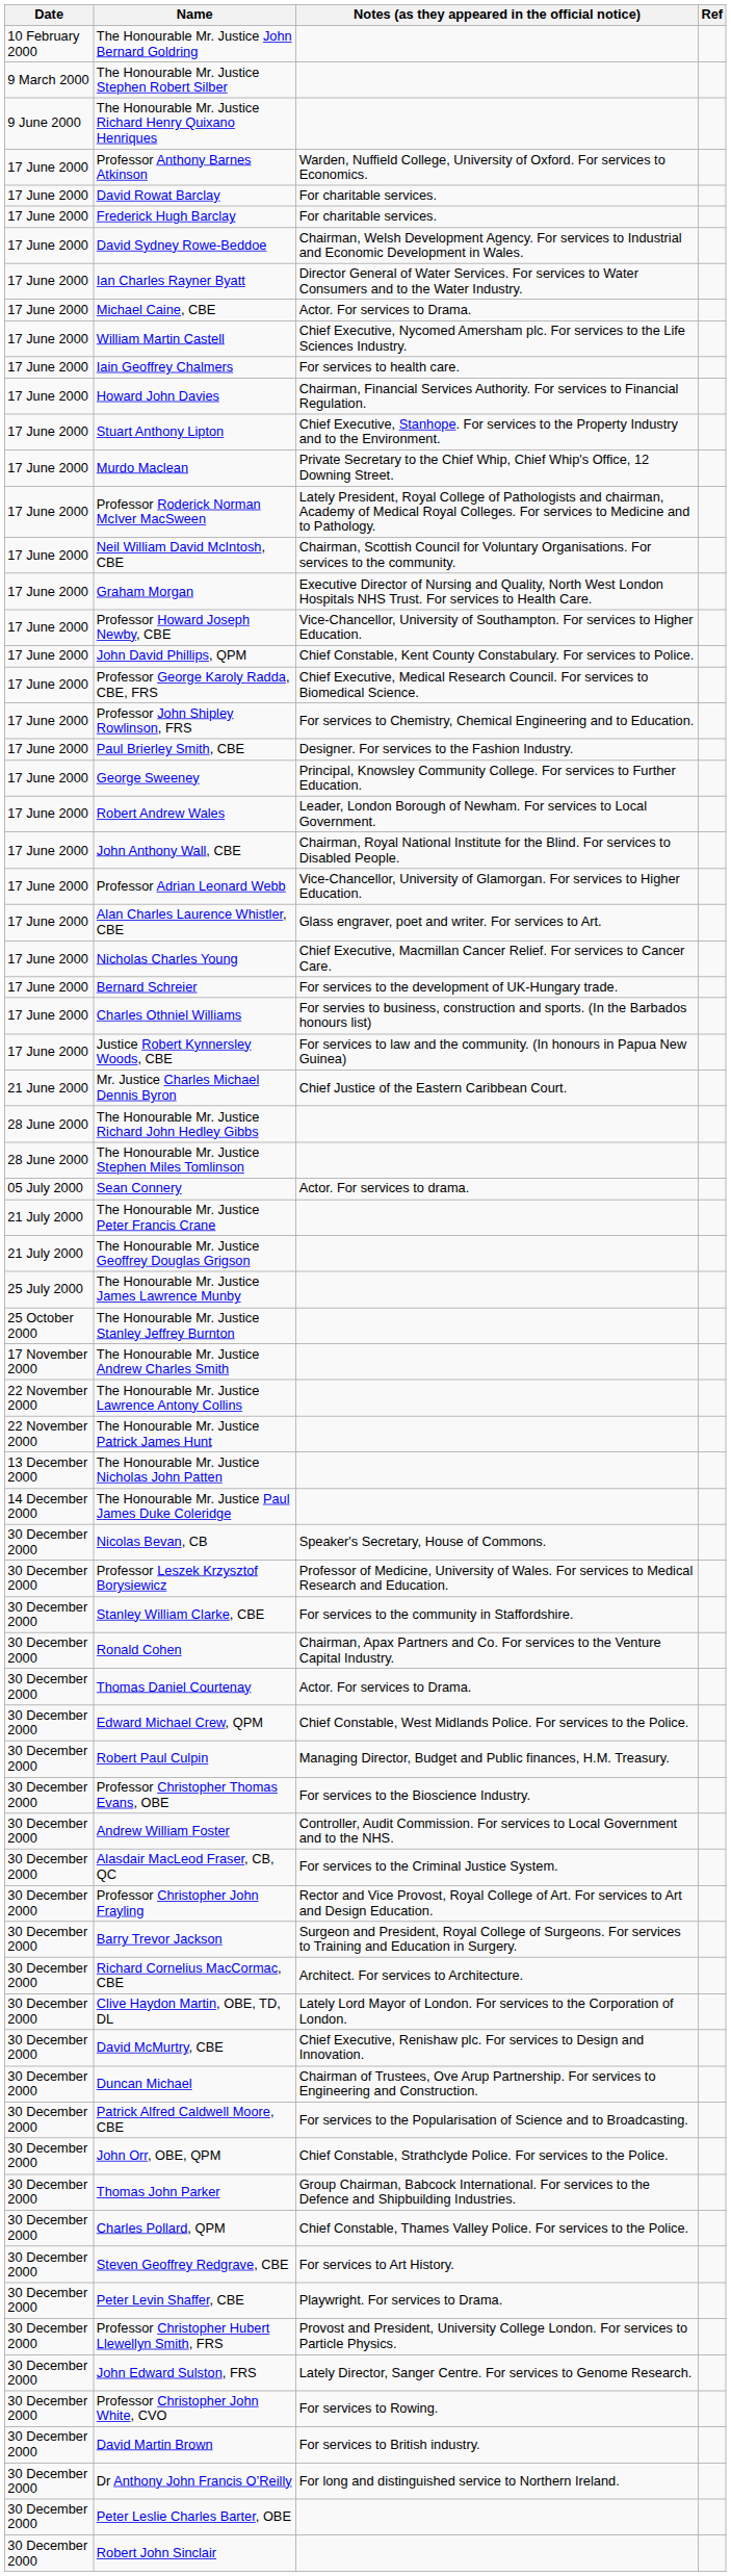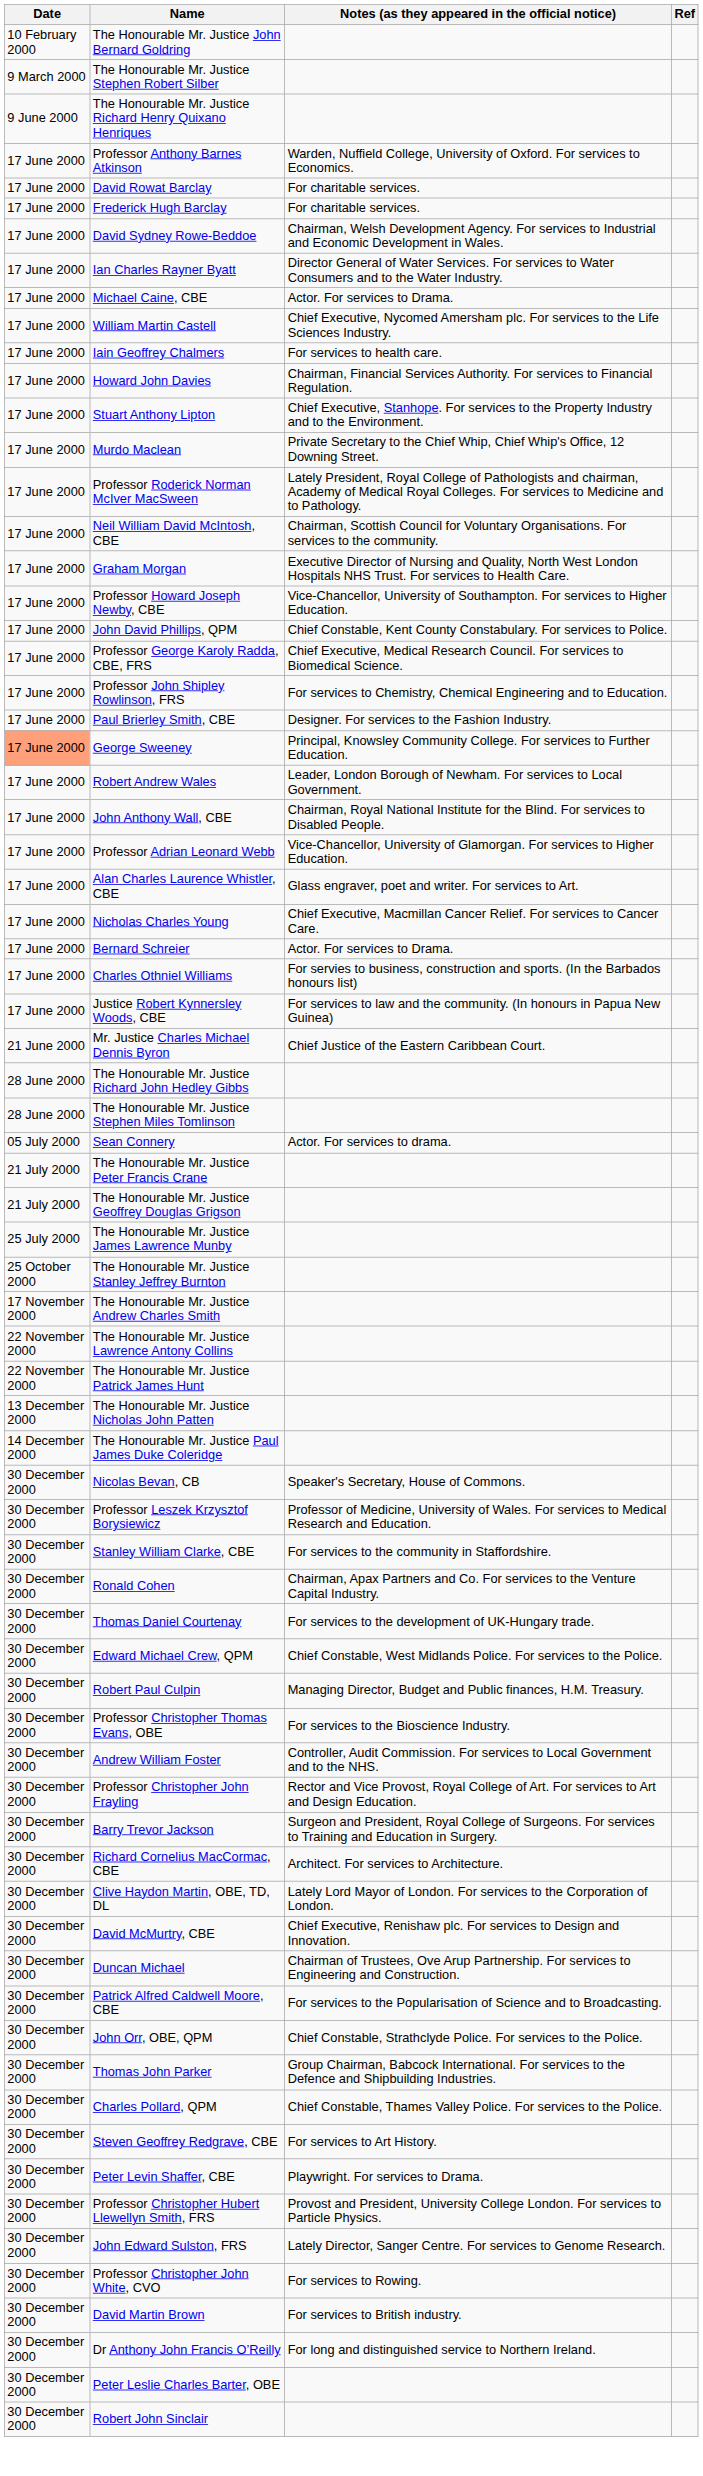 <table class="wikitable">
 <tr>
 <th>Date</th>
 <th>Name</th>
 <th>Notes (as they appeared in the official notice)</th>
 <th>Ref</th>
 </tr>
 <tr>
 <td>10 February 2000</td>
 <td>The Honourable Mr. Justice <a href='#'>John Bernard Goldring</a></td>
 <td></td>
 <td></td>
 </tr>
 <tr>
 <td>9 March 2000</td>
 <td>The Honourable Mr. Justice <a href='#'>Stephen Robert Silber</a></td>
 <td></td>
 <td></td>
 </tr>
 <tr>
 <td>9 June 2000</td>
 <td>The Honourable Mr. Justice <a href='#'>Richard Henry Quixano Henriques</a></td>
 <td></td>
 <td></td>
 </tr>
 <tr>
 <td>17 June 2000</td>
 <td>Professor <a href='#'>Anthony Barnes Atkinson</a></td>
 <td>Warden, Nuffield College, University of Oxford. For services to  Economics.</td>
 <td></td>
 </tr>
 <tr>
 <td>17 June 2000</td>
 <td><a href='#'>David Rowat Barclay</a></td>
 <td>For charitable services.</td>
 <td></td>
 </tr>
 <tr>
 <td>17 June 2000</td>
 <td><a href='#'>Frederick Hugh Barclay</a></td>
 <td>For charitable services.</td>
 <td></td>
 </tr>
 <tr>
 <td>17 June 2000</td>
 <td><a href='#'>David Sydney Rowe-Beddoe</a></td>
 <td>Chairman, Welsh Development Agency. For services to Industrial and  Economic Development in Wales.</td>
 <td></td>
 </tr>
 <tr>
 <td>17 June 2000</td>
 <td><a href='#'>Ian Charles Rayner Byatt</a></td>
 <td>Director General of Water Services. For services to Water Consumers  and to the Water Industry.</td>
 <td></td>
 </tr>
 <tr>
 <td>17 June 2000</td>
 <td><a href='#'>Michael Caine</a>, CBE</td>
 <td>Actor. For services to Drama.</td>
 <td></td>
 </tr>
 <tr>
 <td>17 June 2000</td>
 <td><a href='#'>William Martin Castell</a></td>
 <td>Chief Executive, Nycomed Amersham plc. For services to the Life  Sciences Industry.</td>
 <td></td>
 </tr>
 <tr>
 <td>17 June 2000</td>
 <td><a href='#'>Iain Geoffrey Chalmers</a></td>
 <td>For services to health care.</td>
 <td></td>
 </tr>
 <tr>
 <td>17 June 2000</td>
 <td><a href='#'>Howard John Davies</a></td>
 <td>Chairman, Financial Services Authority. For services to Financial  Regulation.</td>
 <td></td>
 </tr>
 <tr>
 <td>17 June 2000</td>
 <td><a href='#'>Stuart Anthony Lipton</a></td>
 <td>Chief Executive, <a href='#'>Stanhope</a>. For services to the Property Industry and  to the Environment.</td>
 <td></td>
 </tr>
 <tr>
 <td>17 June 2000</td>
 <td><a href='#'>Murdo Maclean</a></td>
 <td>Private Secretary to the Chief Whip, Chief Whip's Office, 12  Downing Street.</td>
 <td></td>
 </tr>
 <tr>
 <td>17 June 2000</td>
 <td>Professor <a href='#'>Roderick Norman McIver MacSween</a></td>
 <td>Lately President, Royal College of Pathologists and  chairman, Academy of Medical Royal Colleges. For services to Medicine  and to Pathology.</td>
 <td></td>
 </tr>
 <tr>
 <td>17 June 2000</td>
 <td><a href='#'>Neil William David McIntosh</a>, CBE</td>
 <td>Chairman, Scottish Council for Voluntary Organisations. For services  to the community.</td>
 <td></td>
 </tr>
 <tr>
 <td>17 June 2000</td>
 <td><a href='#'>Graham Morgan</a></td>
 <td>Executive Director of Nursing and Quality, North West London  Hospitals NHS Trust. For services to Health Care.</td>
 <td></td>
 </tr>
 <tr>
 <td>17 June 2000</td>
 <td>Professor <a href='#'>Howard Joseph Newby</a>, CBE</td>
 <td>Vice-Chancellor, University of Southampton. For services to Higher  Education.</td>
 <td></td>
 </tr>
 <tr>
 <td>17 June 2000</td>
 <td><a href='#'>John David Phillips</a>, QPM</td>
 <td>Chief Constable, Kent County Constabulary. For services to Police.</td>
 <td></td>
 </tr>
 <tr>
 <td>17 June 2000</td>
 <td>Professor <a href='#'>George Karoly Radda</a>, CBE, FRS</td>
 <td>Chief Executive, Medical Research Council. For services to  Biomedical Science.</td>
 <td></td>
 </tr>
 <tr>
 <td>17 June 2000</td>
 <td>Professor <a href='#'>John Shipley Rowlinson</a>, FRS</td>
 <td>For services to Chemistry, Chemical Engineering and to Education.</td>
 <td></td>
 </tr>
 <tr>
 <td>17 June 2000</td>
 <td><a href='#'>Paul Brierley Smith</a>, CBE</td>
 <td>Designer. For services to the Fashion Industry.</td>
 <td></td>
 </tr>
 <tr>
-<td>17 June 2000</td>
+<td style="background: lightsalmon;">17 June 2000</td>
 <td><a href='#'>George Sweeney</a></td>
 <td>Principal, Knowsley Community College. For services to Further  Education.</td>
 <td></td>
 </tr>
 <tr>
 <td>17 June 2000</td>
 <td><a href='#'>Robert Andrew Wales</a></td>
 <td>Leader, London Borough of Newham. For services to Local Government.</td>
 <td></td>
 </tr>
 <tr>
 <td>17 June 2000</td>
 <td><a href='#'>John Anthony Wall</a>, CBE</td>
 <td>Chairman, Royal National Institute for the Blind. For services to  Disabled People.</td>
 <td></td>
 </tr>
 <tr>
 <td>17 June 2000</td>
 <td>Professor <a href='#'>Adrian Leonard Webb</a></td>
 <td>Vice-Chancellor, University of Glamorgan. For services to Higher  Education.</td>
 <td></td>
 </tr>
 <tr>
 <td>17 June 2000</td>
 <td><a href='#'>Alan Charles Laurence Whistler</a>, CBE</td>
 <td>Glass engraver, poet and writer. For services to Art.</td>
 <td></td>
 </tr>
 <tr>
 <td>17 June 2000</td>
 <td><a href='#'>Nicholas Charles Young</a></td>
 <td>Chief Executive, Macmillan Cancer Relief. For services to Cancer  Care.</td>
 <td></td>
 </tr>
 <tr>
 <td>17 June 2000</td>
 <td><a href='#'>Bernard Schreier</a></td>
-<td>For services to the development of UK-Hungary trade.</td>
+<td>Actor. For services to Drama.</td>
 <td></td>
 </tr>
 <tr>
 <td>17 June 2000</td>
 <td><a href='#'>Charles Othniel Williams</a></td>
 <td>For servies to business, construction and sports. (In the Barbados  honours list)</td>
 <td></td>
 </tr>
 <tr>
 <td>17 June 2000</td>
 <td>Justice <a href='#'>Robert Kynnersley Woods</a>, CBE</td>
 <td>For services to law and the community. (In honours in Papua New Guinea)</td>
 <td></td>
 </tr>
 <tr>
 <td>21 June 2000</td>
 <td>Mr. Justice <a href='#'>Charles Michael Dennis Byron</a></td>
 <td>Chief Justice of the Eastern Caribbean Court.</td>
 <td></td>
 </tr>
 <tr>
 <td>28 June 2000</td>
 <td>The Honourable Mr. Justice <a href='#'>Richard John Hedley Gibbs</a></td>
 <td></td>
 <td></td>
 </tr>
 <tr>
 <td>28 June 2000</td>
 <td>The Honourable Mr. Justice <a href='#'>Stephen Miles Tomlinson</a></td>
 <td></td>
 <td></td>
 </tr>
 <tr>
 <td>05 July 2000</td>
 <td><a href='#'>Sean Connery</a></td>
 <td>Actor. For services to drama.</td>
 <td></td>
 </tr>
 <tr>
 <td>21 July 2000</td>
 <td>The Honourable Mr. Justice <a href='#'>Peter Francis Crane</a></td>
 <td></td>
 <td></td>
 </tr>
 <tr>
 <td>21 July 2000</td>
 <td>The Honourable Mr. Justice <a href='#'>Geoffrey Douglas Grigson</a></td>
 <td></td>
 <td></td>
 </tr>
 <tr>
 <td>25 July 2000</td>
 <td>The Honourable Mr. Justice <a href='#'>James Lawrence Munby</a></td>
 <td></td>
 <td></td>
 </tr>
 <tr>
 <td>25 October 2000</td>
 <td>The Honourable Mr. Justice <a href='#'>Stanley Jeffrey Burnton</a></td>
 <td></td>
 <td></td>
 </tr>
 <tr>
 <td>17 November 2000</td>
 <td>The Honourable Mr. Justice <a href='#'>Andrew Charles Smith</a></td>
 <td></td>
 <td></td>
 </tr>
 <tr>
 <td>22 November 2000</td>
 <td>The Honourable Mr. Justice <a href='#'>Lawrence Antony Collins</a></td>
 <td></td>
 <td></td>
 </tr>
 <tr>
 <td>22 November 2000</td>
 <td>The Honourable Mr. Justice <a href='#'>Patrick James Hunt</a></td>
 <td></td>
 <td></td>
 </tr>
 <tr>
 <td>13 December 2000</td>
 <td>The Honourable Mr. Justice <a href='#'>Nicholas John Patten</a></td>
 <td></td>
 <td></td>
 </tr>
 <tr>
 <td>14 December 2000</td>
 <td>The Honourable Mr. Justice <a href='#'>Paul James Duke Coleridge</a></td>
 <td></td>
 <td></td>
 </tr>
 <tr>
 <td>30 December 2000</td>
 <td><a href='#'>Nicolas Bevan</a>, CB</td>
 <td>Speaker's Secretary, House of Commons.</td>
 <td></td>
 </tr>
 <tr>
 <td>30 December 2000</td>
 <td>Professor <a href='#'>Leszek Krzysztof Borysiewicz</a></td>
 <td>Professor of Medicine, University of Wales. For services to Medical  Research and Education.</td>
 <td></td>
 </tr>
 <tr>
 <td>30 December 2000</td>
 <td><a href='#'>Stanley William Clarke</a>, CBE</td>
 <td>For services to the community in Staffordshire.</td>
 <td></td>
 </tr>
 <tr>
 <td>30 December 2000</td>
 <td><a href='#'>Ronald Cohen</a></td>
 <td>Chairman, Apax Partners and Co. For services to the Venture Capital Industry.</td>
 <td></td>
 </tr>
 <tr>
 <td>30 December 2000</td>
 <td><a href='#'>Thomas Daniel Courtenay</a></td>
-<td>Actor. For services to Drama.</td>
+<td>For services to the development of UK-Hungary trade.</td>
 <td></td>
 </tr>
 <tr>
 <td>30 December 2000</td>
 <td><a href='#'>Edward Michael Crew</a>, QPM</td>
 <td>Chief Constable, West Midlands Police. For services to the Police.</td>
 <td></td>
 </tr>
 <tr>
 <td>30 December 2000</td>
 <td><a href='#'>Robert Paul Culpin</a></td>
 <td>Managing Director, Budget and Public finances, H.M. Treasury.</td>
 <td></td>
 </tr>
 <tr>
 <td>30 December 2000</td>
 <td>Professor <a href='#'>Christopher Thomas Evans</a>, OBE</td>
 <td>For services to the Bioscience Industry.</td>
 <td></td>
 </tr>
 <tr>
 <td>30 December 2000</td>
 <td><a href='#'>Andrew William Foster</a></td>
 <td>Controller, Audit Commission. For services to Local Government and  to the NHS.</td>
-<td></td>
-</tr>
-<tr>
-<td>30 December 2000</td>
-<td><a href='#'>Alasdair MacLeod Fraser</a>, CB, QC</td>
-<td>For services to the Criminal Justice System.</td>
 <td></td>
 </tr>
 <tr>
 <td>30 December 2000</td>
 <td>Professor <a href='#'>Christopher John Frayling</a></td>
 <td>Rector and Vice Provost, Royal College of Art. For services to Art  and Design Education.</td>
 <td></td>
 </tr>
 <tr>
 <td>30 December 2000</td>
 <td><a href='#'>Barry Trevor Jackson</a></td>
 <td>Surgeon and President, Royal College of Surgeons. For services to  Training and Education in Surgery.</td>
 <td></td>
 </tr>
 <tr>
 <td>30 December 2000</td>
 <td><a href='#'>Richard Cornelius MacCormac</a>, CBE</td>
 <td>Architect. For services to Architecture.</td>
 <td></td>
 </tr>
 <tr>
 <td>30 December 2000</td>
 <td><a href='#'>Clive Haydon Martin</a>, OBE, TD, DL</td>
 <td>Lately Lord Mayor of London. For services to the Corporation of London.</td>
 <td></td>
 </tr>
 <tr>
 <td>30 December 2000</td>
 <td><a href='#'>David McMurtry</a>, CBE</td>
 <td>Chief Executive, Renishaw plc. For services to Design and  Innovation.</td>
 <td></td>
 </tr>
 <tr>
 <td>30 December 2000</td>
 <td><a href='#'>Duncan Michael</a></td>
 <td>Chairman of Trustees, Ove Arup Partnership. For services to  Engineering and Construction.</td>
 <td></td>
 </tr>
 <tr>
 <td>30 December 2000</td>
 <td><a href='#'>Patrick Alfred Caldwell Moore</a>, CBE</td>
 <td>For services to the Popularisation of Science and to Broadcasting.</td>
 <td></td>
 </tr>
 <tr>
 <td>30 December 2000</td>
 <td><a href='#'>John Orr</a>, OBE, QPM</td>
 <td>Chief Constable, Strathclyde Police. For services to the Police.</td>
 <td></td>
 </tr>
 <tr>
 <td>30 December 2000</td>
 <td><a href='#'>Thomas John Parker</a></td>
 <td>Group Chairman, Babcock International. For services to the Defence  and Shipbuilding Industries.</td>
 <td></td>
 </tr>
 <tr>
 <td>30 December 2000</td>
 <td><a href='#'>Charles Pollard</a>, QPM</td>
 <td>Chief Constable, Thames Valley Police. For services to the Police.</td>
 <td></td>
 </tr>
 <tr>
 <td>30 December 2000</td>
 <td><a href='#'>Steven Geoffrey Redgrave</a>, CBE</td>
 <td>For services to Art History.</td>
 <td></td>
 </tr>
 <tr>
 <td>30 December 2000</td>
 <td><a href='#'>Peter Levin Shaffer</a>, CBE</td>
 <td>Playwright. For services to Drama.</td>
 <td></td>
 </tr>
 <tr>
 <td>30 December 2000</td>
 <td>Professor <a href='#'>Christopher Hubert Llewellyn Smith</a>, FRS</td>
 <td>Provost and President, University College London. For services to  Particle Physics.</td>
 <td></td>
 </tr>
 <tr>
 <td>30 December 2000</td>
 <td><a href='#'>John Edward Sulston</a>, FRS</td>
 <td>Lately Director, Sanger Centre. For services to Genome Research.</td>
 <td></td>
 </tr>
 <tr>
 <td>30 December 2000</td>
 <td>Professor <a href='#'>Christopher John White</a>, CVO</td>
 <td>For services to Rowing.</td>
 <td></td>
 </tr>
 <tr>
 <td>30 December 2000</td>
 <td><a href='#'>David Martin Brown</a></td>
 <td>For services to British industry.</td>
 <td></td>
 </tr>
 <tr>
 <td>30 December 2000</td>
 <td>Dr <a href='#'>Anthony John Francis O’Reilly</a></td>
 <td>For long and distinguished service to Northern Ireland.</td>
 <td></td>
 </tr>
 <tr>
 <td>30 December 2000</td>
 <td><a href='#'>Peter Leslie Charles Barter</a>, OBE</td>
 <td></td>
 <td></td>
 </tr>
 <tr>
 <td>30 December 2000</td>
 <td><a href='#'>Robert John Sinclair</a></td>
 <td></td>
 <td></td>
 </tr>
 </table>
